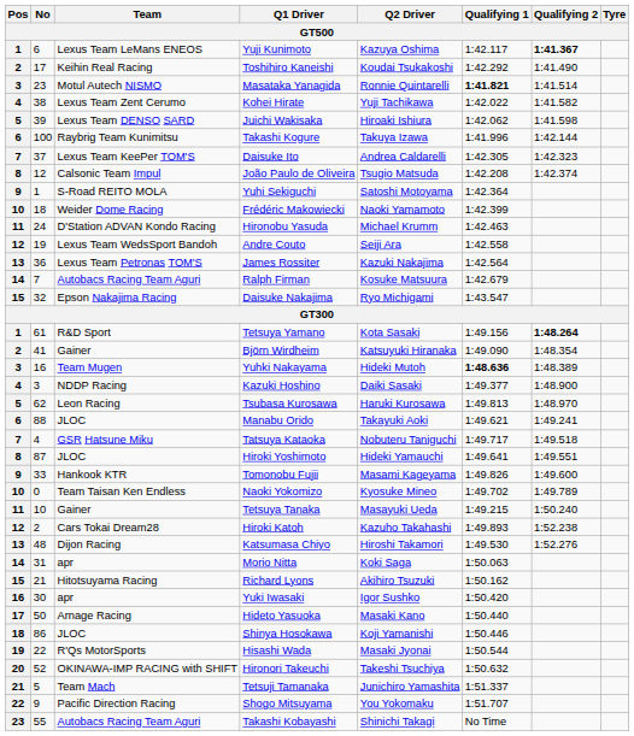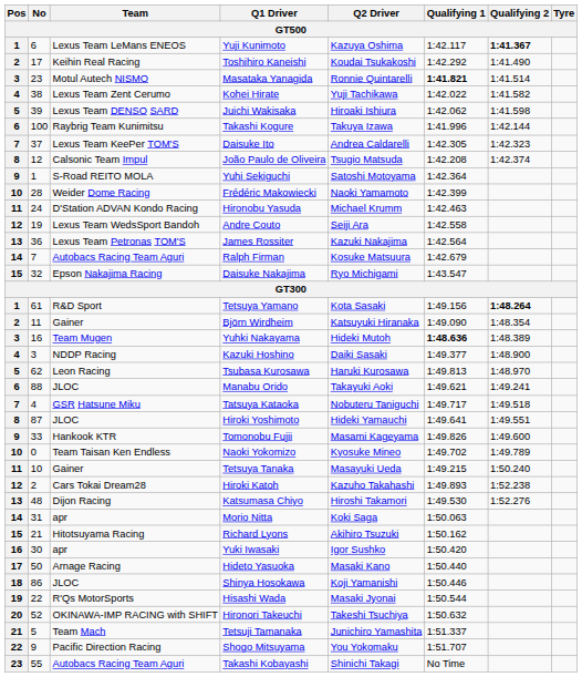 <table class="wikitable" style="font-size: 95%;">
 <tr>
 <th>Pos</th>
 <th>No</th>
 <th>Team</th>
 <th>Q1 Driver</th>
 <th>Q2 Driver</th>
 <th>Qualifying 1</th>
 <th>Qualifying 2</th>
 <th>Tyre</th>
 </tr>
 <tr>
 <th colspan=8><strong>GT500</strong></th>
 </tr>
 <tr>
 <th>1</th>
 <td>6</td>
 <td>Lexus Team LeMans ENEOS</td>
 <td> <a href='#'>Yuji Kunimoto</a></td>
 <td> <a href='#'>Kazuya Oshima</a></td>
 <td>1:42.117</td>
 <td><strong>1:41.367</strong></td>
 <td></td>
 </tr>
 <tr>
 <th>2</th>
 <td>17</td>
 <td>Keihin Real Racing</td>
 <td> <a href='#'>Toshihiro Kaneishi</a></td>
 <td> <a href='#'>Koudai Tsukakoshi</a></td>
 <td>1:42.292</td>
 <td>1:41.490</td>
 <td></td>
 </tr>
 <tr>
 <th>3</th>
 <td>23</td>
 <td>Motul Autech <a href='#'>NISMO</a></td>
 <td> <a href='#'>Masataka Yanagida</a></td>
 <td> <a href='#'>Ronnie Quintarelli</a></td>
 <td><strong>1:41.821</strong></td>
 <td>1:41.514</td>
 <td></td>
 </tr>
 <tr>
 <th>4</th>
 <td>38</td>
 <td>Lexus Team Zent Cerumo</td>
 <td> <a href='#'>Kohei Hirate</a></td>
 <td> <a href='#'>Yuji Tachikawa</a></td>
 <td>1:42.022</td>
 <td>1:41.582</td>
 <td></td>
 </tr>
 <tr>
 <th>5</th>
 <td>39</td>
 <td>Lexus Team <a href='#'>DENSO</a> <a href='#'>SARD</a></td>
 <td> <a href='#'>Juichi Wakisaka</a></td>
 <td> <a href='#'>Hiroaki Ishiura</a></td>
 <td>1:42.062</td>
 <td>1:41.598</td>
 <td></td>
 </tr>
 <tr>
 <th>6</th>
 <td>100</td>
 <td>Raybrig Team Kunimitsu</td>
 <td> <a href='#'>Takashi Kogure</a></td>
 <td> <a href='#'>Takuya Izawa</a></td>
 <td>1:41.996</td>
 <td>1:42.144</td>
 <td></td>
 </tr>
 <tr>
 <th>7</th>
 <td>37</td>
 <td>Lexus Team KeePer <a href='#'>TOM'S</a></td>
 <td> <a href='#'>Daisuke Ito</a></td>
 <td> <a href='#'>Andrea Caldarelli</a></td>
 <td>1:42.305</td>
 <td>1:42.323</td>
 <td></td>
 </tr>
 <tr>
 <th>8</th>
 <td>12</td>
 <td>Calsonic Team <a href='#'>Impul</a></td>
 <td> <a href='#'>João Paulo de Oliveira</a></td>
 <td> <a href='#'>Tsugio Matsuda</a></td>
 <td>1:42.208</td>
 <td>1:42.374</td>
 <td></td>
 </tr>
 <tr>
 <th>9</th>
 <td>1</td>
 <td>S-Road REITO MOLA</td>
 <td> <a href='#'>Yuhi Sekiguchi</a></td>
 <td> <a href='#'>Satoshi Motoyama</a></td>
 <td>1:42.364</td>
 <td></td>
 <td></td>
 </tr>
 <tr>
 <th>10</th>
-<td>18</td>
+<td>28</td>
 <td>Weider <a href='#'>Dome Racing</a></td>
 <td> <a href='#'>Frédéric Makowiecki</a></td>
 <td> <a href='#'>Naoki Yamamoto</a></td>
 <td>1:42.399</td>
 <td></td>
 <td></td>
 </tr>
 <tr>
 <th>11</th>
 <td>24</td>
 <td>D'Station ADVAN Kondo Racing</td>
 <td> <a href='#'>Hironobu Yasuda</a></td>
 <td> <a href='#'>Michael Krumm</a></td>
 <td>1:42.463</td>
 <td></td>
 <td></td>
 </tr>
 <tr>
 <th>12</th>
 <td>19</td>
 <td>Lexus Team WedsSport Bandoh</td>
 <td> <a href='#'>Andre Couto</a></td>
 <td> <a href='#'>Seiji Ara</a></td>
 <td>1:42.558</td>
 <td></td>
 <td></td>
 </tr>
 <tr>
 <th>13</th>
 <td>36</td>
 <td>Lexus Team <a href='#'>Petronas</a> <a href='#'>TOM'S</a></td>
 <td> <a href='#'>James Rossiter</a></td>
 <td> <a href='#'>Kazuki Nakajima</a></td>
 <td>1:42.564</td>
 <td></td>
 <td></td>
 </tr>
 <tr>
 <th>14</th>
 <td>7</td>
 <td><a href='#'>Autobacs Racing Team Aguri</a></td>
 <td> <a href='#'>Ralph Firman</a></td>
 <td> <a href='#'>Kosuke Matsuura</a></td>
 <td>1:42.679</td>
 <td></td>
 <td></td>
 </tr>
 <tr>
 <th>15</th>
 <td>32</td>
 <td>Epson <a href='#'>Nakajima Racing</a></td>
 <td> <a href='#'>Daisuke Nakajima</a></td>
 <td> <a href='#'>Ryo Michigami</a></td>
 <td>1:43.547</td>
 <td></td>
 <td></td>
 </tr>
 <tr>
 <th colspan=8><strong>GT300</strong></th>
 </tr>
 <tr>
 <th>1</th>
 <td>61</td>
 <td>R&D Sport</td>
 <td> <a href='#'>Tetsuya Yamano</a></td>
 <td> <a href='#'>Kota Sasaki</a></td>
 <td>1:49.156</td>
 <td><strong>1:48.264</strong></td>
 <td></td>
 </tr>
 <tr>
 <th>2</th>
-<td>41</td>
+<td>11</td>
 <td>Gainer</td>
 <td> <a href='#'>Björn Wirdheim</a></td>
 <td> <a href='#'>Katsuyuki Hiranaka</a></td>
 <td>1:49.090</td>
 <td>1:48.354</td>
 <td></td>
 </tr>
 <tr>
 <th>3</th>
 <td>16</td>
 <td><a href='#'>Team Mugen</a></td>
 <td> <a href='#'>Yuhki Nakayama</a></td>
 <td> <a href='#'>Hideki Mutoh</a></td>
 <td><strong>1:48.636</strong></td>
 <td>1:48.389</td>
 <td></td>
 </tr>
 <tr>
 <th>4</th>
 <td>3</td>
 <td>NDDP Racing</td>
 <td> <a href='#'>Kazuki Hoshino</a></td>
 <td> <a href='#'>Daiki Sasaki</a></td>
 <td>1:49.377</td>
 <td>1:48.900</td>
 <td></td>
 </tr>
 <tr>
 <th>5</th>
 <td>62</td>
 <td>Leon Racing</td>
 <td> <a href='#'>Tsubasa Kurosawa</a></td>
 <td> <a href='#'>Haruki Kurosawa</a></td>
 <td>1:49.813</td>
 <td>1:48.970</td>
 <td></td>
 </tr>
 <tr>
 <th>6</th>
 <td>88</td>
 <td>JLOC</td>
 <td> <a href='#'>Manabu Orido</a></td>
 <td> <a href='#'>Takayuki Aoki</a></td>
 <td>1:49.621</td>
 <td>1:49.241</td>
 <td></td>
 </tr>
 <tr>
 <th>7</th>
 <td>4</td>
 <td><a href='#'>GSR</a> <a href='#'>Hatsune Miku</a></td>
 <td> <a href='#'>Tatsuya Kataoka</a></td>
 <td> <a href='#'>Nobuteru Taniguchi</a></td>
 <td>1:49.717</td>
 <td>1:49.518</td>
 <td></td>
 </tr>
 <tr>
 <th>8</th>
 <td>87</td>
 <td>JLOC</td>
 <td> <a href='#'>Hiroki Yoshimoto</a></td>
 <td> <a href='#'>Hideki Yamauchi</a></td>
 <td>1:49.641</td>
 <td>1:49.551</td>
 <td></td>
 </tr>
 <tr>
 <th>9</th>
 <td>33</td>
 <td>Hankook KTR</td>
 <td> <a href='#'>Tomonobu Fujii</a></td>
 <td> <a href='#'>Masami Kageyama</a></td>
 <td>1:49.826</td>
 <td>1:49.600</td>
 <td></td>
 </tr>
 <tr>
 <th>10</th>
 <td>0</td>
 <td>Team Taisan Ken Endless</td>
 <td> <a href='#'>Naoki Yokomizo</a></td>
 <td> <a href='#'>Kyosuke Mineo</a></td>
 <td>1:49.702</td>
 <td>1:49.789</td>
 <td></td>
 </tr>
 <tr>
 <th>11</th>
 <td>10</td>
 <td>Gainer</td>
 <td> <a href='#'>Tetsuya Tanaka</a></td>
 <td> <a href='#'>Masayuki Ueda</a></td>
 <td>1:49.215</td>
 <td>1:50.240</td>
 <td></td>
 </tr>
 <tr>
 <th>12</th>
 <td>2</td>
 <td>Cars Tokai Dream28</td>
 <td> <a href='#'>Hiroki Katoh</a></td>
 <td> <a href='#'>Kazuho Takahashi</a></td>
 <td>1:49.893</td>
 <td>1:52.238</td>
 <td></td>
 </tr>
 <tr>
 <th>13</th>
 <td>48</td>
 <td>Dijon Racing</td>
 <td> <a href='#'>Katsumasa Chiyo</a></td>
 <td> <a href='#'>Hiroshi Takamori</a></td>
 <td>1:49.530</td>
 <td>1:52.276</td>
 <td></td>
 </tr>
 <tr>
 <th>14</th>
 <td>31</td>
 <td>apr</td>
 <td> <a href='#'>Morio Nitta</a></td>
 <td> <a href='#'>Koki Saga</a></td>
 <td>1:50.063</td>
 <td></td>
 <td></td>
 </tr>
 <tr>
 <th>15</th>
 <td>21</td>
 <td>Hitotsuyama Racing</td>
 <td> <a href='#'>Richard Lyons</a></td>
 <td> <a href='#'>Akihiro Tsuzuki</a></td>
 <td>1:50.162</td>
 <td></td>
 <td></td>
 </tr>
 <tr>
 <th>16</th>
 <td>30</td>
 <td>apr</td>
 <td> <a href='#'>Yuki Iwasaki</a></td>
 <td> <a href='#'>Igor Sushko</a></td>
 <td>1:50.420</td>
 <td></td>
 <td></td>
 </tr>
 <tr>
 <th>17</th>
 <td>50</td>
 <td>Arnage Racing</td>
 <td> <a href='#'>Hideto Yasuoka</a></td>
 <td> <a href='#'>Masaki Kano</a></td>
 <td>1:50.440</td>
 <td></td>
 <td></td>
 </tr>
 <tr>
 <th>18</th>
 <td>86</td>
 <td>JLOC</td>
 <td> <a href='#'>Shinya Hosokawa</a></td>
 <td> <a href='#'>Koji Yamanishi</a></td>
 <td>1:50.446</td>
 <td></td>
 <td></td>
 </tr>
 <tr>
 <th>19</th>
 <td>22</td>
 <td>R'Qs MotorSports</td>
 <td> <a href='#'>Hisashi Wada</a></td>
 <td> <a href='#'>Masaki Jyonai</a></td>
 <td>1:50.544</td>
 <td></td>
 <td></td>
 </tr>
 <tr>
 <th>20</th>
 <td>52</td>
 <td>OKINAWA-IMP RACING with SHIFT</td>
 <td> <a href='#'>Hironori Takeuchi</a></td>
 <td> <a href='#'>Takeshi Tsuchiya</a></td>
 <td>1:50.632</td>
 <td></td>
 <td></td>
 </tr>
 <tr>
 <th>21</th>
 <td>5</td>
 <td>Team <a href='#'>Mach</a></td>
 <td> <a href='#'>Tetsuji Tamanaka</a></td>
 <td> <a href='#'>Junichiro Yamashita</a></td>
 <td>1:51.337</td>
 <td></td>
 <td></td>
 </tr>
 <tr>
 <th>22</th>
 <td>9</td>
 <td>Pacific Direction Racing</td>
 <td> <a href='#'>Shogo Mitsuyama</a></td>
 <td> <a href='#'>You Yokomaku</a></td>
 <td>1:51.707</td>
 <td></td>
 <td></td>
 </tr>
 <tr>
 <th>23</th>
 <td>55</td>
 <td><a href='#'>Autobacs Racing Team Aguri</a></td>
 <td> <a href='#'>Takashi Kobayashi</a></td>
 <td> <a href='#'>Shinichi Takagi</a></td>
 <td>No Time</td>
 <td></td>
 <td></td>
 </tr>
 </table>
